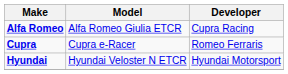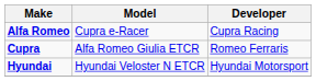 <table class="wikitable">
 <tr>
 <th>Make</th>
 <th>Model</th>
 <th>Developer</th>
 </tr>
 <tr>
 <td><strong><a href='#'>Alfa Romeo</a></strong></td>
-<td><a href='#'>Alfa Romeo Giulia ETCR</a></td>
+<td><a href='#'>Cupra e-Racer</a></td>
 <td> <a href='#'>Cupra Racing</a></td>
 </tr>
 <tr>
 <td><strong><a href='#'>Cupra</a></strong></td>
-<td><a href='#'>Cupra e-Racer</a></td>
+<td><a href='#'>Alfa Romeo Giulia ETCR</a></td>
 <td> <a href='#'>Romeo Ferraris</a></td>
 </tr>
 <tr>
 <td><strong><a href='#'>Hyundai</a></strong></td>
 <td><a href='#'>Hyundai Veloster N ETCR</a></td>
 <td> <a href='#'>Hyundai Motorsport</a></td>
 </tr>
 <tr>
 </tr>
 </table>
